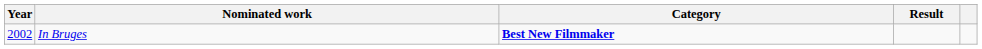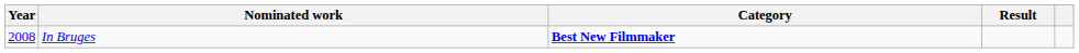 <table class=wikitable>
 <tr>
 <th scope="col" style="width:1em;">Year</th>
 <th scope="col" style="width:39em;">Nominated work</th>
 <th scope="col" style="width:33em;">Category</th>
 <th scope="col" style="width:5em;">Result</th>
 <th scope="col" style="width:1em;"></th>
 </tr>
 <tr>
-<td><a href='#'>2002</a></td>
+<td><a href='#'>2008</a></td>
 <td><em><a href='#'>In Bruges</a></em></td>
 <td><strong><a href='#'>Best New Filmmaker</a></strong></td>
 <td></td>
 <td style="text-align:center;"></td>
 </tr>
 </table>
